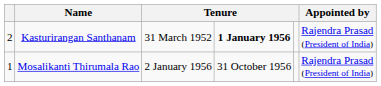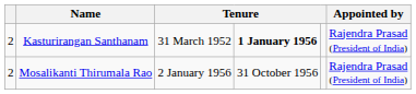 <table class="wikitable" style="text-align:center">
 <tr>
 <th scope="col"></th>
 <th scope="col">Name</th>
 <th colspan="3" scope="col">Tenure</th>
 <th>Appointed by</th>
 </tr>
 <tr>
 <td>2</td>
 <td><a href='#'>Kasturirangan Santhanam</a></td>
 <td>31 March 1952</td>
 <td><strong>1 January 1956</strong></td>
 <td></td>
 <td><a href='#'>Rajendra Prasad</a><br><small>(<a href='#'>President of India</a>)</small></td>
 </tr>
 <tr>
-<td>1</td>
+<td>2</td>
 <td><a href='#'>Mosalikanti Thirumala Rao</a></td>
 <td>2 January 1956</td>
 <td>31 October 1956</td>
 <td></td>
 <td><a href='#'>Rajendra Prasad</a><br><small>(<a href='#'>President of India</a>)</small></td>
 </tr>
 </table>
